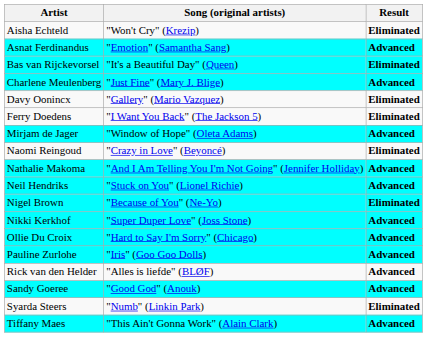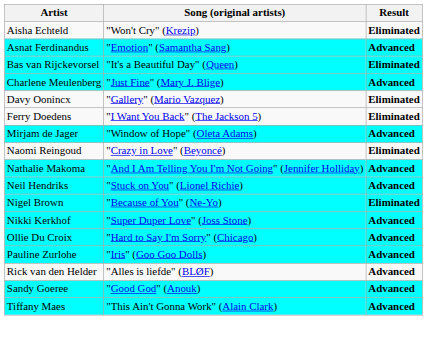 <table class=wikitable>
 <tr>
 <th>Artist</th>
 <th>Song (original artists)</th>
 <th>Result</th>
 </tr>
 <tr>
 <td>Aisha Echteld</td>
 <td>"Won't Cry" (<a href='#'>Krezip</a>)</td>
 <td><strong>Eliminated</strong></td>
 </tr>
 <tr style="background:cyan;">
 <td>Asnat Ferdinandus</td>
 <td>"<a href='#'>Emotion</a>" (<a href='#'>Samantha Sang</a>)</td>
 <td><strong>Advanced</strong></td>
 </tr>
 <tr style="background:cyan;">
 <td>Bas van Rijckevorsel</td>
 <td>"It's a Beautiful Day" (<a href='#'>Queen</a>)</td>
 <td><strong>Eliminated</strong></td>
 </tr>
 <tr style="background:cyan;">
 <td>Charlene Meulenberg</td>
 <td>"<a href='#'>Just Fine</a>" (<a href='#'>Mary J. Blige</a>)</td>
 <td><strong>Advanced</strong></td>
 </tr>
 <tr>
 <td>Davy Oonincx</td>
 <td>"<a href='#'>Gallery</a>" (<a href='#'>Mario Vazquez</a>)</td>
 <td><strong>Eliminated</strong></td>
 </tr>
 <tr>
 <td>Ferry Doedens</td>
 <td>"<a href='#'>I Want You Back</a>" (<a href='#'>The Jackson 5</a>)</td>
 <td><strong>Eliminated</strong></td>
 </tr>
 <tr style="background:cyan;">
 <td>Mirjam de Jager</td>
 <td>"Window of Hope" (<a href='#'>Oleta Adams</a>)</td>
 <td><strong>Advanced</strong></td>
 </tr>
 <tr>
 <td>Naomi Reingoud</td>
 <td>"<a href='#'>Crazy in Love</a>" (<a href='#'>Beyoncé</a>)</td>
 <td><strong>Eliminated</strong></td>
 </tr>
 <tr style="background:cyan;">
 <td>Nathalie Makoma</td>
 <td>"<a href='#'>And I Am Telling You I'm Not Going</a>" (<a href='#'>Jennifer Holliday</a>)</td>
 <td><strong>Advanced</strong></td>
 </tr>
 <tr style="background:cyan;">
 <td>Neil Hendriks</td>
 <td>"<a href='#'>Stuck on You</a>" (<a href='#'>Lionel Richie</a>)</td>
 <td><strong>Advanced</strong></td>
 </tr>
 <tr style="background:cyan;">
 <td>Nigel Brown</td>
 <td>"<a href='#'>Because of You</a>" (<a href='#'>Ne-Yo</a>)</td>
 <td><strong>Eliminated</strong></td>
 </tr>
 <tr style="background:cyan;">
 <td>Nikki Kerkhof</td>
 <td>"<a href='#'>Super Duper Love</a>" (<a href='#'>Joss Stone</a>)</td>
 <td><strong>Advanced</strong></td>
 </tr>
 <tr style="background:cyan;">
 <td>Ollie Du Croix</td>
 <td>"<a href='#'>Hard to Say I'm Sorry</a>" (<a href='#'>Chicago</a>)</td>
 <td><strong>Advanced</strong></td>
 </tr>
 <tr style="background:cyan;">
 <td>Pauline Zurlohe</td>
 <td>"<a href='#'>Iris</a>" (<a href='#'>Goo Goo Dolls</a>)</td>
 <td><strong>Advanced</strong></td>
 </tr>
 <tr>
 <td>Rick van den Helder</td>
 <td>"Alles is liefde" (<a href='#'>BLØF</a>)</td>
 <td><strong>Advanced</strong></td>
 </tr>
 <tr style="background:cyan;">
 <td>Sandy Goeree</td>
 <td>"<a href='#'>Good God</a>" (<a href='#'>Anouk</a>)</td>
 <td><strong>Advanced</strong></td>
 </tr>
-<tr>
-<td>Syarda Steers</td>
-<td>"<a href='#'>Numb</a>" (<a href='#'>Linkin Park</a>)</td>
-<td><strong>Eliminated</strong></td>
-</tr>
 <tr style="background:cyan;">
 <td>Tiffany Maes</td>
 <td>"This Ain't Gonna Work" (<a href='#'>Alain Clark</a>)</td>
 <td><strong>Advanced</strong></td>
 </tr>
 </table>
